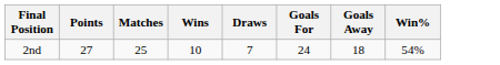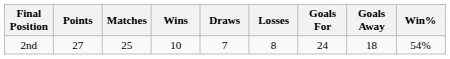 <table class="wikitable" style="font-size: 95%; text-align: center;">
 <tr>
 <th width=60>Final Position</th>
 <th width=60>Points</th>
 <th width=60>Matches</th>
 <th width=60>Wins</th>
 <th width=60>Draws</th>
+<th width=60>Losses</th>
 <th width=60>Goals For</th>
 <th width=60>Goals Away</th>
 <th width=60>Win%</th>
 </tr>
 <tr>
 <td>2nd</td>
 <td>27</td>
 <td>25</td>
 <td>10</td>
 <td>7</td>
+<td>8</td>
 <td>24</td>
 <td>18</td>
 <td>54%</td>
 </tr>
 </table>
